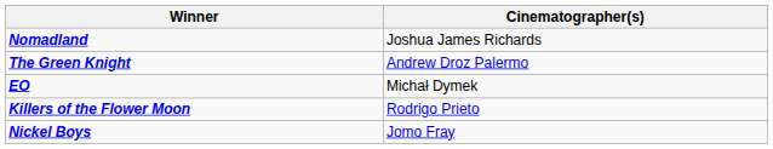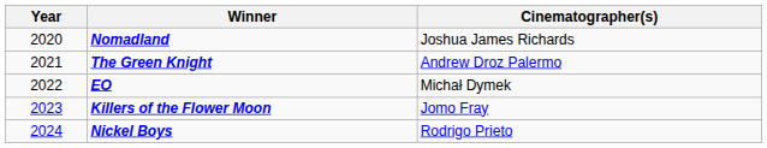 <table class="wikitable" style="width:95%;" cellpadding="5">
 <tr>
+<th style="width:100px;"><strong>Year</strong></th>
 <th style="width:450px;"><strong>Winner</strong></th>
 <th style="width:450px;"><strong>Cinematographer(s)</strong></th>
 </tr>
 <tr>
+<td style="text-align:center;">2020</td>
 <td><strong><em><a href='#'>Nomadland</a></em></strong></td>
 <td>Joshua James Richards</td>
 </tr>
 <tr>
+<td style="text-align:center;">2021</td>
 <td><strong><em><a href='#'>The Green Knight</a></em></strong></td>
 <td><a href='#'>Andrew Droz Palermo</a></td>
 </tr>
 <tr>
+<td style="text-align:center;">2022</td>
 <td><strong><em><a href='#'>EO</a></em></strong></td>
 <td>Michał Dymek</td>
 </tr>
 <tr>
+<td style="text-align:center;"><a href='#'>2023</a></td>
 <td><strong><em><a href='#'>Killers of the Flower Moon</a></em></strong></td>
+<td><a href='#'>Jomo Fray</a></td>
+</tr>
+<tr>
+<td style="text-align:center;"><a href='#'>2024</a></td>
+<td><strong><em><a href='#'>Nickel Boys</a></em></strong></td>
 <td><a href='#'>Rodrigo Prieto</a></td>
 </tr>
-<tr>
-<td><strong><em><a href='#'>Nickel Boys</a></em></strong></td>
-<td><a href='#'>Jomo Fray</a></td>
-</tr>
 </table>
